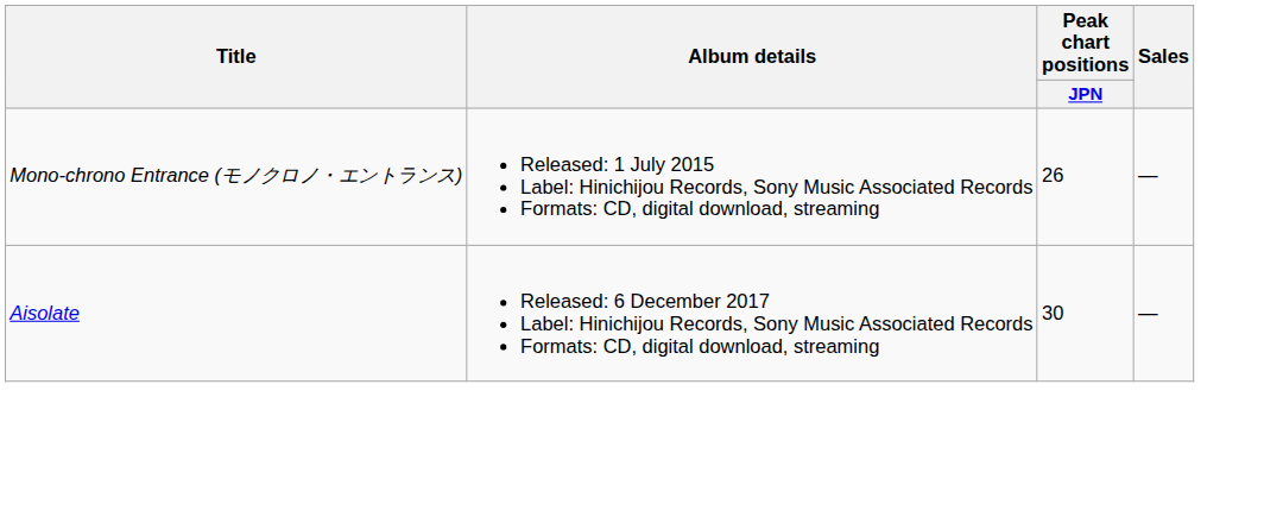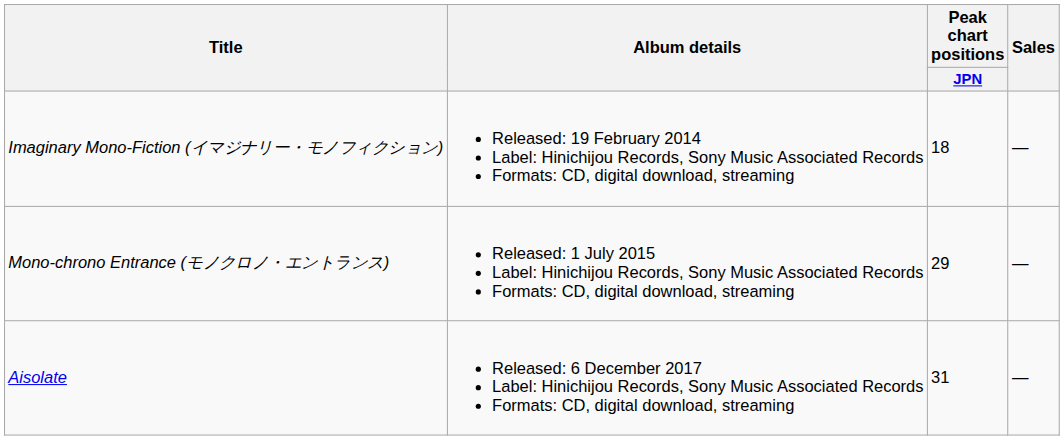 <table class="wikitable plainrowheaders">
 <tr>
 <th rowspan="2" scope="col">Title</th>
 <th rowspan="2" scope="col">Album details</th>
 <th scope="col">Peak chart positions</th>
 <th rowspan="2">Sales</th>
 </tr>
 <tr>
 <th scope="col" style="width:2.5em;font-size:90%;"><a href='#'>JPN</a><br></th>
 </tr>
 <tr>
+<td><em>Imaginary Mono-Fiction (イマジナリー・モノフィクション)</em></td>
+<td><br><ul><li>Released: 19 February 2014</li><li>Label: Hinichijou Records, Sony Music Associated Records</li><li>Formats: CD, digital download, streaming</li></ul></td>
+<td>18</td>
+<td>—</td>
+</tr>
+<tr>
 <td><em>Mono-chrono Entrance (モノクロノ・エントランス)</em></td>
 <td><br><ul><li>Released: 1 July 2015</li><li>Label: Hinichijou Records, Sony Music Associated Records</li><li>Formats: CD, digital download, streaming</li></ul></td>
-<td>26</td>
+<td>29</td>
 <td>—</td>
 </tr>
 <tr>
 <td><em><a href='#'>Aisolate</a></em></td>
 <td><br><ul><li>Released: 6 December 2017</li><li>Label: Hinichijou Records, Sony Music Associated Records</li><li>Formats: CD, digital download, streaming</li></ul></td>
-<td>30</td>
+<td>31</td>
 <td>—</td>
 </tr>
 </table>
